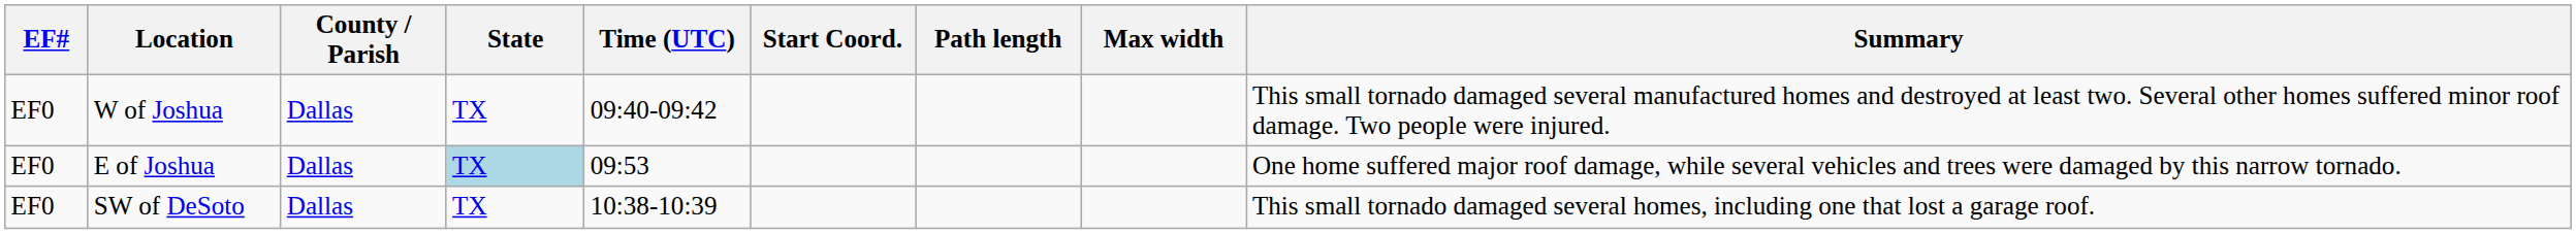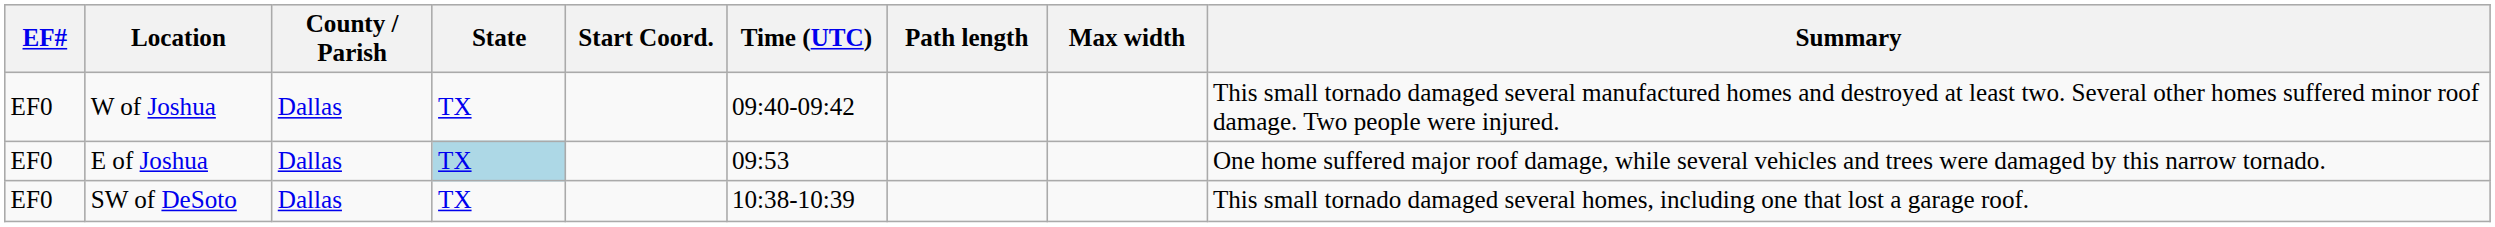 <table class="wikitable sortable" style="width:100%;">
 <tr>
 <th scope="col"  style="width:3%; text-align:center;"><a href='#'>EF#</a></th>
 <th scope="col"  style="width:7%; text-align:center;" class="unsortable">Location</th>
 <th scope="col"  style="width:6%; text-align:center;" class="unsortable">County / Parish</th>
 <th scope="col"  style="width:5%; text-align:center;">State</th>
+<th scope="col"  style="width:6%; text-align:center;">Start Coord.</th>
 <th scope="col"  style="width:6%; text-align:center;">Time (<a href='#'>UTC</a>)</th>
-<th scope="col"  style="width:6%; text-align:center;">Start Coord.</th>
 <th scope="col"  style="width:6%; text-align:center;">Path length</th>
 <th scope="col"  style="width:6%; text-align:center;">Max width</th>
 <th scope="col" class="unsortable" style="width:48%; text-align:center;">Summary</th>
 </tr>
 <tr>
 <td bgcolor=>EF0</td>
 <td>W of <a href='#'>Joshua</a></td>
 <td><a href='#'>Dallas</a></td>
 <td><a href='#'>TX</a></td>
+<td></td>
 <td>09:40-09:42</td>
-<td></td>
 <td></td>
 <td></td>
 <td>This small tornado damaged several manufactured homes and destroyed at least two. Several other homes suffered minor roof damage. Two people were injured.</td>
 </tr>
 <tr>
 <td bgcolor=>EF0</td>
 <td>E of <a href='#'>Joshua</a></td>
 <td><a href='#'>Dallas</a></td>
 <td style="background: lightblue;"><a href='#'>TX</a></td>
+<td></td>
 <td>09:53</td>
-<td></td>
 <td></td>
 <td></td>
 <td>One home suffered major roof damage, while several vehicles and trees were damaged by this narrow tornado.</td>
 </tr>
 <tr>
 <td bgcolor=>EF0</td>
 <td>SW of <a href='#'>DeSoto</a></td>
 <td><a href='#'>Dallas</a></td>
 <td><a href='#'>TX</a></td>
+<td></td>
 <td>10:38-10:39</td>
-<td></td>
 <td></td>
 <td></td>
 <td>This small tornado damaged several homes, including one that lost a garage roof.</td>
 </tr>
 </table>
